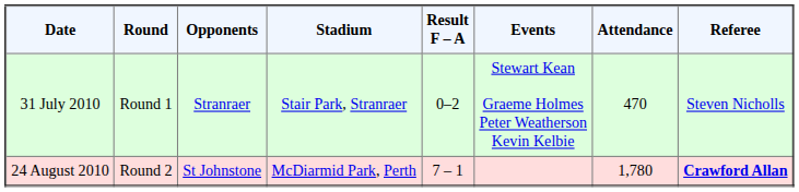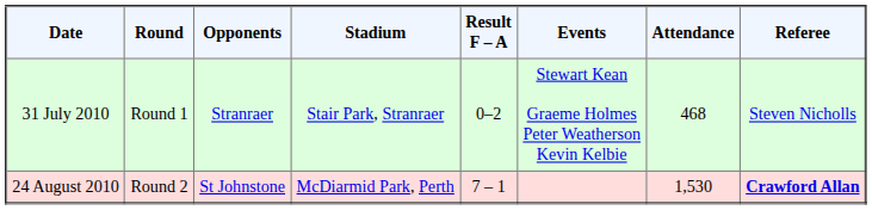 <table border="2" cellpadding="4" style="border-collapse:collapse; text-align:center; font-size:smaller;">
 <tr style="background:#f0f6ff;">
 <th><strong>Date</strong></th>
 <th><strong>Round</strong></th>
 <th><strong>Opponents</strong></th>
 <th><strong>Stadium</strong></th>
 <th><strong>Result <br> F – A</strong></th>
 <th><strong>Events</strong></th>
 <th><strong>Attendance</strong></th>
 <th><strong>Referee</strong></th>
 </tr>
 <tr bgcolor="ddffdd">
 <td>31 July 2010</td>
 <td>Round 1</td>
 <td><a href='#'>Stranraer</a></td>
 <td><a href='#'>Stair Park</a>, <a href='#'>Stranraer</a></td>
 <td>0–2</td>
 <td><a href='#'>Stewart Kean</a> <br>    <br> <a href='#'>Graeme Holmes</a>  <br> <a href='#'>Peter Weatherson</a>  <br> <a href='#'>Kevin Kelbie</a> </td>
-<td>470</td>
+<td>468</td>
 <td><a href='#'>Steven Nicholls</a></td>
 </tr>
 <tr bgcolor="ffdddd">
 <td>24 August 2010</td>
 <td>Round 2</td>
 <td><a href='#'>St Johnstone</a></td>
 <td><a href='#'>McDiarmid Park</a>, <a href='#'>Perth</a></td>
 <td>7 – 1 </td>
 <td></td>
-<td>1,780</td>
+<td>1,530</td>
 <td><strong><a href='#'>Crawford Allan</a></strong></td>
 </tr>
 </table>
